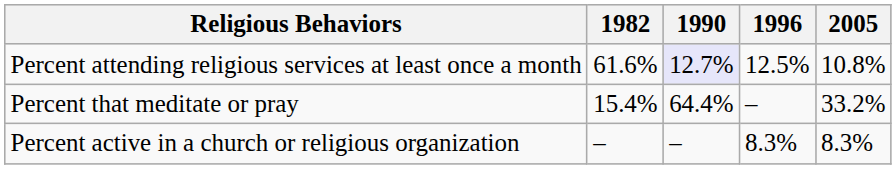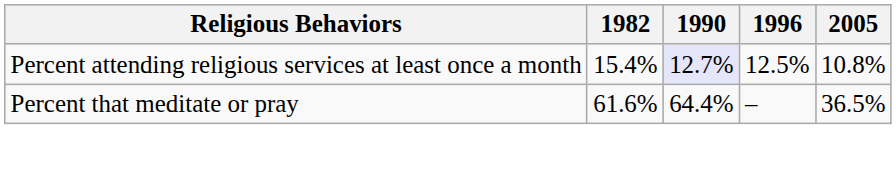 <table class="wikitable">
 <tr>
 <th>Religious Behaviors</th>
 <th>1982</th>
 <th>1990</th>
 <th>1996</th>
 <th>2005</th>
 </tr>
 <tr>
 <td>Percent attending religious services at least once a month</td>
-<td>61.6%</td>
+<td>15.4%</td>
 <td style="background: lavender;">12.7%</td>
 <td>12.5%</td>
 <td>10.8%</td>
 </tr>
 <tr>
 <td>Percent that meditate or pray</td>
-<td>15.4%</td>
+<td>61.6%</td>
 <td>64.4%</td>
 <td>–</td>
-<td>33.2%</td>
-</tr>
-<tr>
-<td>Percent active in a church or religious organization</td>
-<td>–</td>
-<td>–</td>
-<td>8.3%</td>
-<td>8.3%</td>
+<td>36.5%</td>
 </tr>
 </table>
